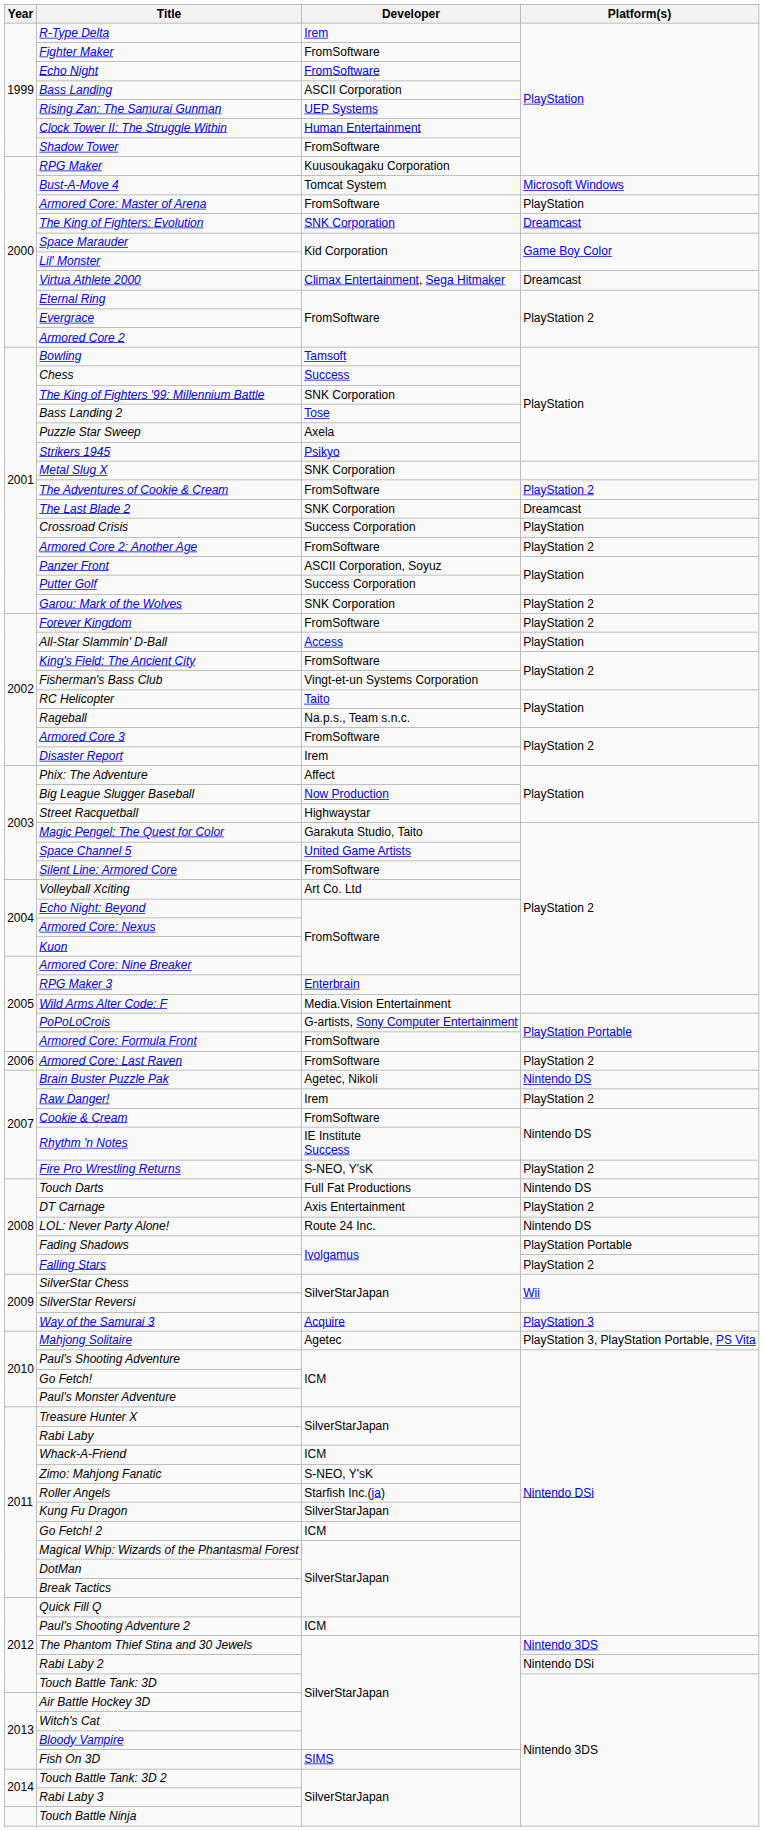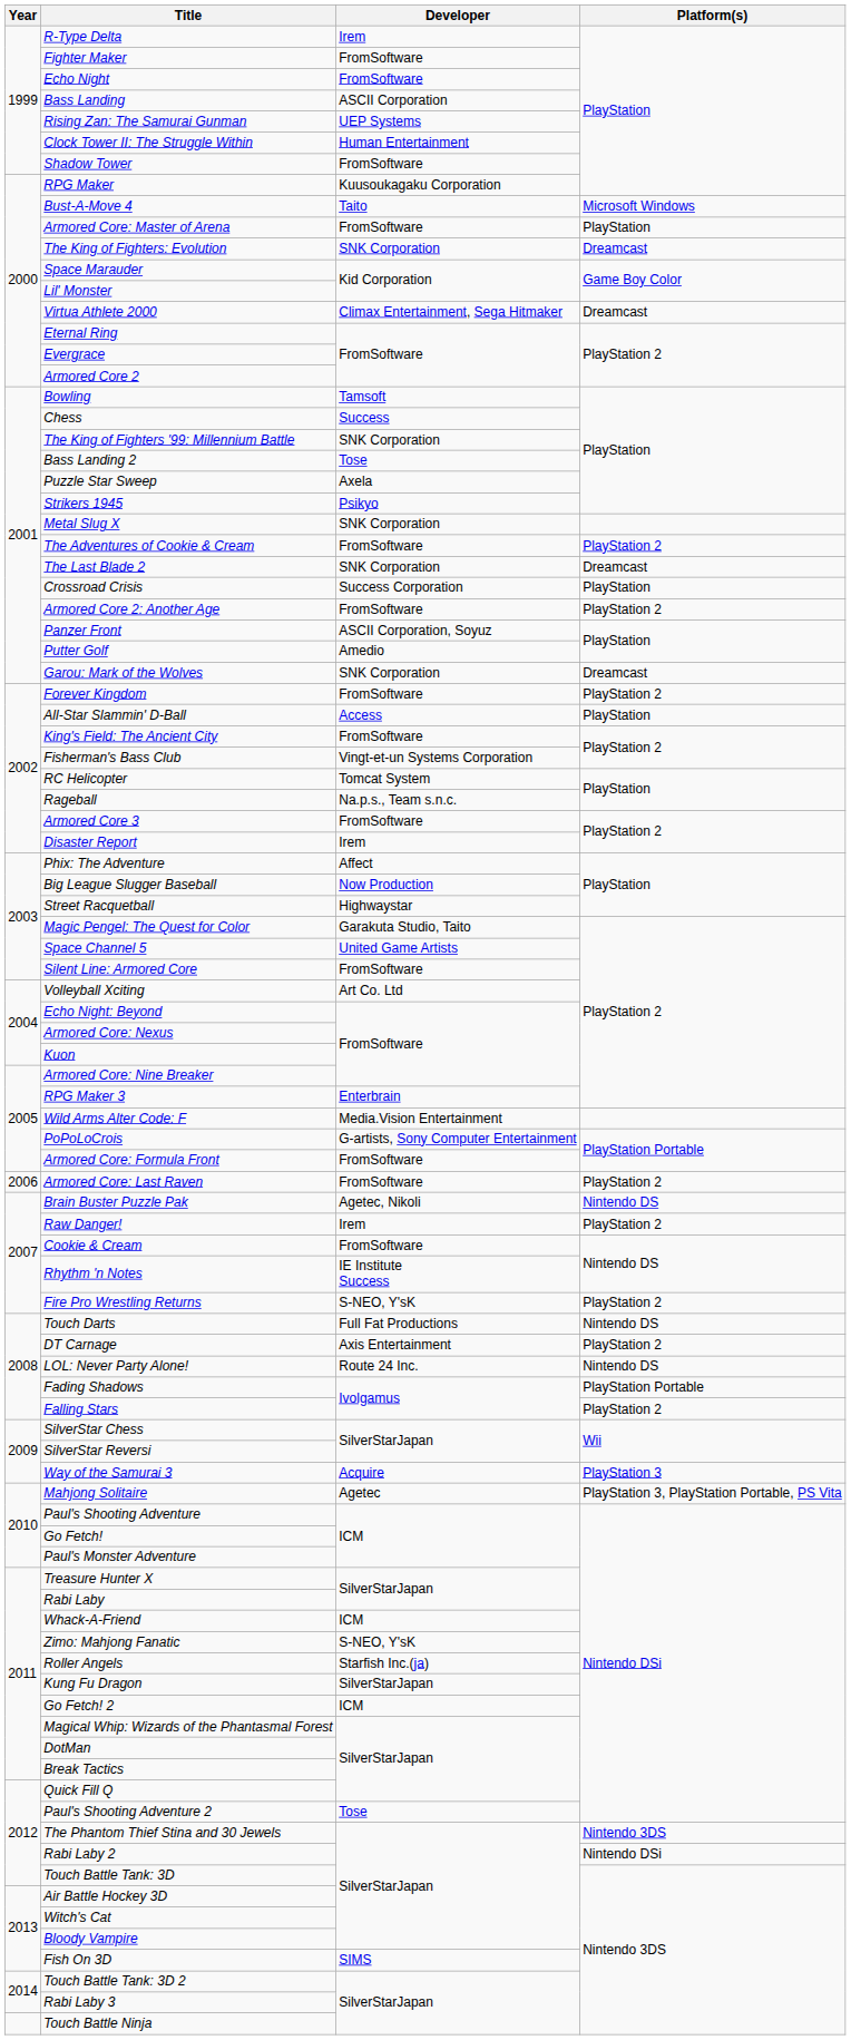 <table class="wikitable sortable">
 <tr>
 <th>Year</th>
 <th>Title</th>
 <th>Developer</th>
 <th>Platform(s)</th>
 </tr>
 <tr>
 <td rowspan="7">1999</td>
 <td><em><a href='#'>R-Type Delta</a></em></td>
 <td><a href='#'>Irem</a></td>
 <td rowspan="8"><a href='#'>PlayStation</a></td>
 </tr>
 <tr>
 <td><em><a href='#'>Fighter Maker</a></em></td>
 <td>FromSoftware</td>
 </tr>
 <tr>
 <td><em><a href='#'>Echo Night</a></em></td>
 <td><a href='#'>FromSoftware</a></td>
 </tr>
 <tr>
 <td><em><a href='#'>Bass Landing</a></em></td>
 <td>ASCII Corporation</td>
 </tr>
 <tr>
 <td><em><a href='#'>Rising Zan: The Samurai Gunman</a></em></td>
 <td><a href='#'>UEP Systems</a></td>
 </tr>
 <tr>
 <td><em><a href='#'>Clock Tower II: The Struggle Within</a></em></td>
 <td><a href='#'>Human Entertainment</a></td>
 </tr>
 <tr>
 <td><em><a href='#'>Shadow Tower</a></em></td>
 <td>FromSoftware</td>
 </tr>
 <tr>
 <td rowspan="10">2000</td>
 <td><em><a href='#'>RPG Maker</a></em></td>
 <td>Kuusoukagaku Corporation</td>
 </tr>
 <tr>
 <td><em><a href='#'>Bust-A-Move 4</a></em></td>
-<td>Tomcat System</td>
+<td><a href='#'>Taito</a></td>
 <td><a href='#'>Microsoft Windows</a></td>
 </tr>
 <tr>
 <td><em><a href='#'>Armored Core: Master of Arena</a></em></td>
 <td>FromSoftware</td>
 <td>PlayStation</td>
 </tr>
 <tr>
 <td><em><a href='#'>The King of Fighters: Evolution</a></em></td>
 <td><a href='#'>SNK Corporation</a></td>
 <td><a href='#'>Dreamcast</a></td>
 </tr>
 <tr>
 <td><em><a href='#'>Space Marauder</a></em></td>
 <td rowspan="2">Kid Corporation</td>
 <td rowspan="2"><a href='#'>Game Boy Color</a></td>
 </tr>
 <tr>
 <td><em><a href='#'>Lil' Monster</a></em></td>
 </tr>
 <tr>
 <td><em><a href='#'>Virtua Athlete 2000</a></em></td>
 <td><a href='#'>Climax Entertainment</a>, <a href='#'>Sega Hitmaker</a></td>
 <td>Dreamcast</td>
 </tr>
 <tr>
 <td><em><a href='#'>Eternal Ring</a></em></td>
 <td rowspan="3">FromSoftware</td>
 <td rowspan="3">PlayStation 2</td>
 </tr>
 <tr>
 <td><em><a href='#'>Evergrace</a></em></td>
 </tr>
 <tr>
 <td><em><a href='#'>Armored Core 2</a></em></td>
 </tr>
 <tr>
 <td rowspan="14">2001</td>
 <td><em><a href='#'>Bowling</a></em></td>
 <td><a href='#'>Tamsoft</a></td>
 <td rowspan="6">PlayStation</td>
 </tr>
 <tr>
 <td><em>Chess</em></td>
 <td><a href='#'>Success</a></td>
 </tr>
 <tr>
 <td><em><a href='#'>The King of Fighters '99: Millennium Battle</a></em></td>
 <td>SNK Corporation</td>
 </tr>
 <tr>
 <td><em>Bass Landing 2</em></td>
 <td><a href='#'>Tose</a></td>
 </tr>
 <tr>
 <td><em>Puzzle Star Sweep</em></td>
 <td>Axela</td>
 </tr>
 <tr>
 <td><em><a href='#'>Strikers 1945</a></em></td>
 <td><a href='#'>Psikyo</a></td>
 </tr>
 <tr>
 <td><em><a href='#'>Metal Slug X</a></em></td>
 <td>SNK Corporation</td>
 </tr>
 <tr>
 <td><em><a href='#'>The Adventures of Cookie & Cream</a></em></td>
 <td>FromSoftware</td>
 <td><a href='#'>PlayStation 2</a></td>
 </tr>
 <tr>
 <td><em><a href='#'>The Last Blade 2</a></em></td>
 <td>SNK Corporation</td>
 <td>Dreamcast</td>
 </tr>
 <tr>
 <td><em>Crossroad Crisis</em></td>
 <td>Success Corporation</td>
 <td>PlayStation</td>
 </tr>
 <tr>
 <td><em><a href='#'>Armored Core 2: Another Age</a></em></td>
 <td>FromSoftware</td>
 <td>PlayStation 2</td>
 </tr>
 <tr>
 <td><em><a href='#'>Panzer Front</a></em></td>
 <td>ASCII Corporation, Soyuz</td>
 <td rowspan="2">PlayStation</td>
 </tr>
 <tr>
 <td><em><a href='#'>Putter Golf</a></em></td>
-<td>Success Corporation</td>
+<td>Amedio</td>
 </tr>
 <tr>
 <td><em><a href='#'>Garou: Mark of the Wolves</a></em></td>
 <td>SNK Corporation</td>
-<td>PlayStation 2</td>
+<td>Dreamcast</td>
 </tr>
 <tr>
 <td rowspan="8">2002</td>
 <td><em><a href='#'>Forever Kingdom</a></em></td>
 <td>FromSoftware</td>
 <td>PlayStation 2</td>
 </tr>
 <tr>
 <td><em>All-Star Slammin' D-Ball</em></td>
 <td><a href='#'>Access</a></td>
 <td>PlayStation</td>
 </tr>
 <tr>
 <td><em><a href='#'>King's Field: The Ancient City</a></em></td>
 <td>FromSoftware</td>
 <td rowspan="2">PlayStation 2</td>
 </tr>
 <tr>
 <td><em>Fisherman's Bass Club</em></td>
 <td>Vingt-et-un Systems Corporation</td>
 </tr>
 <tr>
 <td><em>RC Helicopter</em></td>
-<td><a href='#'>Taito</a></td>
+<td>Tomcat System</td>
 <td rowspan="2">PlayStation</td>
 </tr>
 <tr>
 <td><em>Rageball</em></td>
 <td>Na.p.s., Team s.n.c.</td>
 </tr>
 <tr>
 <td><em><a href='#'>Armored Core 3</a></em></td>
 <td>FromSoftware</td>
 <td rowspan="2">PlayStation 2</td>
 </tr>
 <tr>
 <td><em><a href='#'>Disaster Report</a></em></td>
 <td>Irem</td>
 </tr>
 <tr>
 <td rowspan="6">2003</td>
 <td><em>Phix: The Adventure</em></td>
 <td>Affect</td>
 <td rowspan="3">PlayStation</td>
 </tr>
 <tr>
 <td><em>Big League Slugger Baseball</em></td>
 <td><a href='#'>Now Production</a></td>
 </tr>
 <tr>
 <td><em>Street Racquetball</em></td>
 <td>Highwaystar</td>
 </tr>
 <tr>
 <td><em><a href='#'>Magic Pengel: The Quest for Color</a></em></td>
 <td>Garakuta Studio, Taito</td>
 <td rowspan="9">PlayStation 2</td>
 </tr>
 <tr>
 <td><em><a href='#'>Space Channel 5</a></em></td>
 <td><a href='#'>United Game Artists</a></td>
 </tr>
 <tr>
 <td><em><a href='#'>Silent Line: Armored Core</a></em></td>
 <td>FromSoftware</td>
 </tr>
 <tr>
 <td rowspan="4">2004</td>
 <td><em>Volleyball Xciting</em></td>
 <td>Art Co. Ltd</td>
 </tr>
 <tr>
 <td><em><a href='#'>Echo Night: Beyond</a></em></td>
 <td rowspan="4">FromSoftware</td>
 </tr>
 <tr>
 <td><em><a href='#'>Armored Core: Nexus</a></em></td>
 </tr>
 <tr>
 <td><em><a href='#'>Kuon</a></em></td>
 </tr>
 <tr>
 <td rowspan="5">2005</td>
 <td><em><a href='#'>Armored Core: Nine Breaker</a></em></td>
 </tr>
 <tr>
 <td><em><a href='#'>RPG Maker 3</a></em></td>
 <td><a href='#'>Enterbrain</a></td>
 </tr>
 <tr>
 <td><em><a href='#'>Wild Arms Alter Code: F</a></em></td>
 <td>Media.Vision Entertainment</td>
 </tr>
 <tr>
 <td><em><a href='#'>PoPoLoCrois</a></em></td>
 <td>G-artists, <a href='#'>Sony Computer Entertainment</a></td>
 <td rowspan="2"><a href='#'>PlayStation Portable</a></td>
 </tr>
 <tr>
 <td><em><a href='#'>Armored Core: Formula Front</a></em></td>
 <td>FromSoftware</td>
 </tr>
 <tr>
 <td rowspan="1">2006</td>
 <td><em><a href='#'>Armored Core: Last Raven</a></em></td>
 <td>FromSoftware</td>
 <td>PlayStation 2</td>
 </tr>
 <tr>
 <td rowspan="5">2007</td>
 <td><em><a href='#'>Brain Buster Puzzle Pak</a></em></td>
 <td>Agetec, Nikoli</td>
 <td><a href='#'>Nintendo DS</a></td>
 </tr>
 <tr>
 <td><em><a href='#'>Raw Danger!</a></em></td>
 <td>Irem</td>
 <td>PlayStation 2</td>
 </tr>
 <tr>
 <td><em><a href='#'>Cookie & Cream</a></em></td>
 <td>FromSoftware</td>
 <td rowspan="2">Nintendo DS</td>
 </tr>
 <tr>
 <td><em><a href='#'>Rhythm 'n Notes</a></em></td>
 <td>IE Institute<br><a href='#'>Success</a></td>
 </tr>
 <tr>
 <td><em><a href='#'>Fire Pro Wrestling Returns</a></em></td>
 <td>S-NEO, Y'sK</td>
 <td>PlayStation 2</td>
 </tr>
 <tr>
 <td rowspan="5">2008</td>
 <td><em>Touch Darts</em></td>
 <td>Full Fat Productions</td>
 <td>Nintendo DS</td>
 </tr>
 <tr>
 <td><em>DT Carnage</em></td>
 <td>Axis Entertainment</td>
 <td>PlayStation 2</td>
 </tr>
 <tr>
 <td><em>LOL: Never Party Alone!</em></td>
 <td>Route 24 Inc.</td>
 <td>Nintendo DS</td>
 </tr>
 <tr>
 <td><em>Fading Shadows</em></td>
 <td rowspan="2"><a href='#'>Ivolgamus</a></td>
 <td>PlayStation Portable</td>
 </tr>
 <tr>
 <td><em><a href='#'>Falling Stars</a></em></td>
 <td>PlayStation 2</td>
 </tr>
 <tr>
 <td rowspan="3">2009</td>
 <td><em>SilverStar Chess</em></td>
 <td rowspan="2">SilverStarJapan</td>
 <td rowspan="2"><a href='#'>Wii</a></td>
 </tr>
 <tr>
 <td><em>SilverStar Reversi</em></td>
 </tr>
 <tr>
 <td><em><a href='#'>Way of the Samurai 3</a></em></td>
 <td><a href='#'>Acquire</a></td>
 <td><a href='#'>PlayStation 3</a></td>
 </tr>
 <tr>
 <td rowspan="4">2010</td>
 <td><em><a href='#'>Mahjong Solitaire</a></em></td>
 <td>Agetec</td>
 <td>PlayStation 3, PlayStation Portable, <a href='#'>PS Vita</a></td>
 </tr>
 <tr>
 <td><em>Paul's Shooting Adventure</em></td>
 <td rowspan="3">ICM</td>
 <td rowspan="15"><a href='#'>Nintendo DSi</a></td>
 </tr>
 <tr>
 <td><em>Go Fetch!</em></td>
 </tr>
 <tr>
 <td><em>Paul's Monster Adventure</em></td>
 </tr>
 <tr>
 <td rowspan="10">2011</td>
 <td><em>Treasure Hunter X</em></td>
 <td rowspan="2">SilverStarJapan</td>
 </tr>
 <tr>
 <td><em>Rabi Laby</em></td>
 </tr>
 <tr>
 <td><em>Whack-A-Friend</em></td>
 <td>ICM</td>
 </tr>
 <tr>
 <td><em>Zimo: Mahjong Fanatic</em></td>
 <td>S-NEO, Y'sK</td>
 </tr>
 <tr>
 <td><em>Roller Angels</em></td>
 <td>Starfish Inc.(<a href='#'>ja</a>)</td>
 </tr>
 <tr>
 <td><em>Kung Fu Dragon</em></td>
 <td>SilverStarJapan</td>
 </tr>
 <tr>
 <td><em>Go Fetch! 2</em></td>
 <td>ICM</td>
 </tr>
 <tr>
 <td><em>Magical Whip: Wizards of the Phantasmal Forest</em></td>
 <td rowspan="4">SilverStarJapan</td>
 </tr>
 <tr>
 <td><em>DotMan</em></td>
 </tr>
 <tr>
 <td><em>Break Tactics</em></td>
 </tr>
 <tr>
 <td rowspan="5">2012</td>
 <td><em>Quick Fill Q</em></td>
 </tr>
 <tr>
 <td><em>Paul's Shooting Adventure 2</em></td>
-<td>ICM</td>
+<td><a href='#'>Tose</a></td>
 </tr>
 <tr>
 <td><em>The Phantom Thief Stina and 30 Jewels</em></td>
 <td rowspan="6">SilverStarJapan</td>
 <td><a href='#'>Nintendo 3DS</a></td>
 </tr>
 <tr>
 <td><em>Rabi Laby 2</em></td>
 <td>Nintendo DSi</td>
 </tr>
 <tr>
 <td><em>Touch Battle Tank: 3D</em></td>
 <td rowspan="8">Nintendo 3DS</td>
 </tr>
 <tr>
 <td rowspan="4">2013</td>
 <td><em>Air Battle Hockey 3D</em></td>
 </tr>
 <tr>
 <td><em>Witch's Cat</em></td>
 </tr>
 <tr>
 <td><em><a href='#'>Bloody Vampire</a></em></td>
 </tr>
 <tr>
 <td><em>Fish On 3D</em></td>
 <td><a href='#'>SIMS</a></td>
 </tr>
 <tr>
 <td rowspan="2">2014</td>
 <td><em>Touch Battle Tank: 3D 2</em></td>
 <td rowspan="3">SilverStarJapan</td>
 </tr>
 <tr>
 <td><em>Rabi Laby 3</em></td>
 </tr>
 <tr>
 <td></td>
 <td><em>Touch Battle Ninja</em></td>
 </tr>
 </table>
